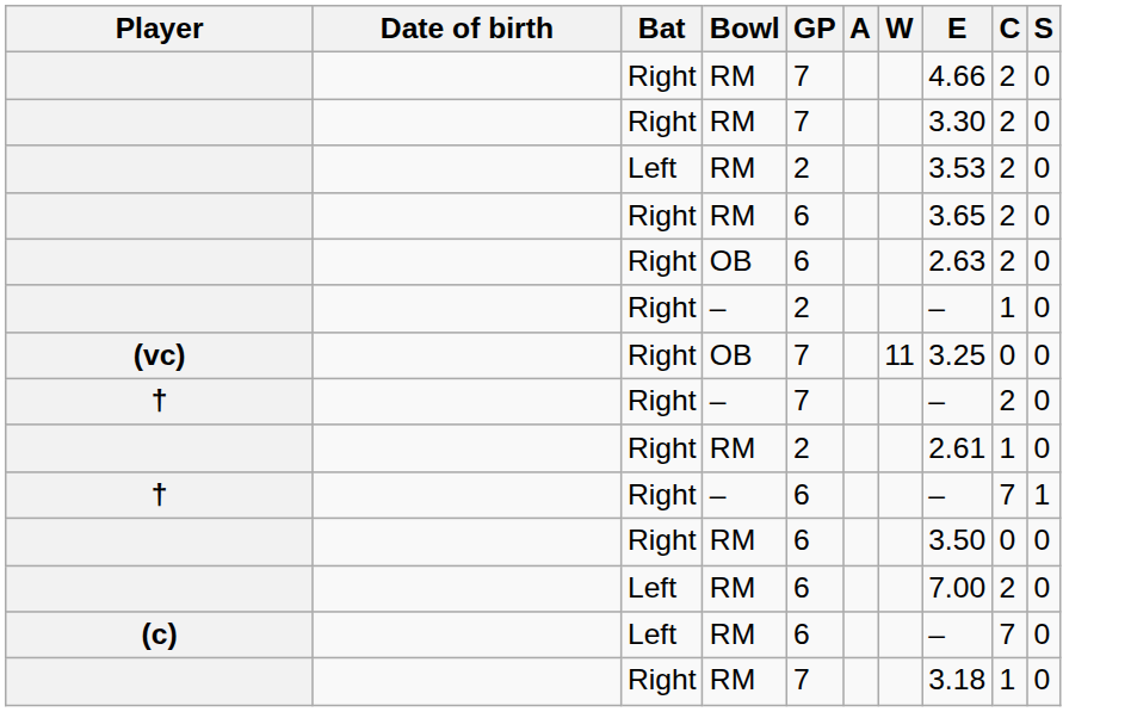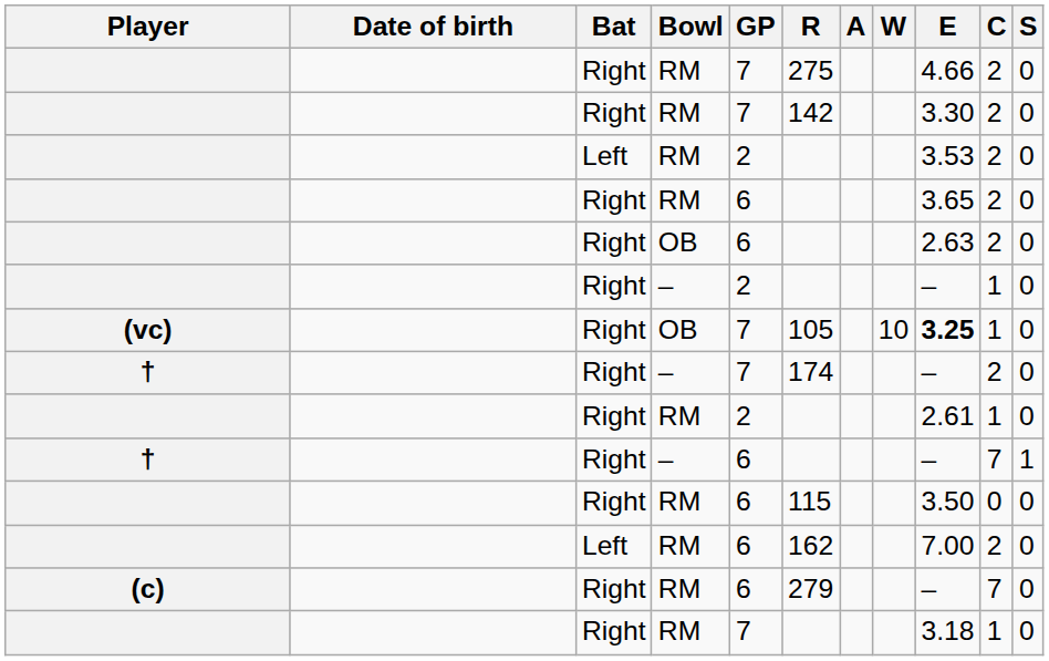 <table class="wikitable sortable plainrowheaders">
 <tr>
 <th scope="col" width="160">Player</th>
 <th scope="col" width="160">Date of birth</th>
 <th scope="col">Bat</th>
 <th scope="col">Bowl</th>
 <th scope="col">GP</th>
+<th scope="col">R</th>
 <th scope="col">A</th>
 <th scope="col">W</th>
 <th scope="col">E</th>
 <th scope="col">C</th>
 <th scope="col">S</th>
 </tr>
 <tr>
 <th scope="row"></th>
 <td></td>
 <td>Right</td>
 <td>RM</td>
 <td>7</td>
+<td>275</td>
 <td></td>
 <td></td>
 <td>4.66</td>
 <td>2</td>
 <td>0</td>
 </tr>
 <tr>
 <th scope="row"></th>
 <td></td>
 <td>Right</td>
 <td>RM</td>
 <td>7</td>
+<td>142</td>
 <td></td>
 <td></td>
 <td>3.30</td>
 <td>2</td>
 <td>0</td>
 </tr>
 <tr>
 <th scope="row"></th>
 <td></td>
 <td>Left</td>
 <td>RM</td>
 <td>2</td>
 <td></td>
 <td></td>
+<td></td>
 <td>3.53</td>
 <td>2</td>
 <td>0</td>
 </tr>
 <tr>
 <th scope="row"></th>
 <td></td>
 <td>Right</td>
 <td>RM</td>
 <td>6</td>
+<td></td>
 <td></td>
 <td></td>
 <td>3.65</td>
 <td>2</td>
 <td>0</td>
 </tr>
 <tr>
 <th scope="row"></th>
 <td></td>
 <td>Right</td>
 <td>OB</td>
 <td>6</td>
 <td></td>
 <td></td>
+<td></td>
 <td>2.63</td>
 <td>2</td>
 <td>0</td>
 </tr>
 <tr>
 <th scope="row"></th>
 <td></td>
 <td>Right</td>
 <td>–</td>
 <td>2</td>
 <td></td>
 <td></td>
+<td></td>
 <td>–</td>
 <td>1</td>
 <td>0</td>
 </tr>
 <tr>
 <th scope="row"> (vc)</th>
 <td></td>
 <td>Right</td>
 <td>OB</td>
 <td>7</td>
+<td>105</td>
 <td></td>
-<td>11</td>
-<td>3.25</td>
-<td>0</td>
+<td>10</td>
+<td><strong>3.25</strong></td>
+<td>1</td>
 <td>0</td>
 </tr>
 <tr>
 <th scope="row">†</th>
 <td></td>
 <td>Right</td>
 <td>–</td>
 <td>7</td>
+<td>174</td>
 <td></td>
 <td></td>
 <td>–</td>
 <td>2</td>
 <td>0</td>
 </tr>
 <tr>
 <th scope="row"></th>
 <td></td>
 <td>Right</td>
 <td>RM</td>
 <td>2</td>
 <td></td>
 <td></td>
+<td></td>
 <td>2.61</td>
 <td>1</td>
 <td>0</td>
 </tr>
 <tr>
 <th scope="row">†</th>
 <td></td>
 <td>Right</td>
 <td>–</td>
 <td>6</td>
 <td></td>
 <td></td>
+<td></td>
 <td>–</td>
 <td>7</td>
 <td>1</td>
 </tr>
 <tr>
 <th scope="row"></th>
 <td></td>
 <td>Right</td>
 <td>RM</td>
 <td>6</td>
+<td>115</td>
 <td></td>
 <td></td>
 <td>3.50</td>
 <td>0</td>
 <td>0</td>
 </tr>
 <tr>
 <th scope="row"></th>
 <td></td>
 <td>Left</td>
 <td>RM</td>
 <td>6</td>
+<td>162</td>
 <td></td>
 <td></td>
 <td>7.00</td>
 <td>2</td>
 <td>0</td>
 </tr>
 <tr>
 <th scope="row"> (c)</th>
 <td></td>
-<td>Left</td>
+<td>Right</td>
 <td>RM</td>
 <td>6</td>
+<td>279</td>
 <td></td>
 <td></td>
 <td>–</td>
 <td>7</td>
 <td>0</td>
 </tr>
 <tr>
 <th scope="row"></th>
 <td></td>
 <td>Right</td>
 <td>RM</td>
 <td>7</td>
 <td></td>
 <td></td>
+<td></td>
 <td>3.18</td>
 <td>1</td>
 <td>0</td>
 </tr>
 </table>
